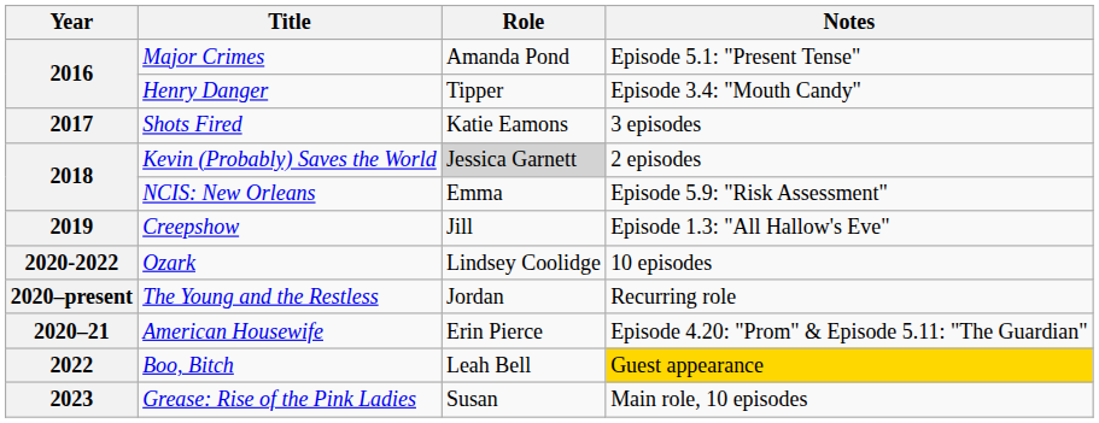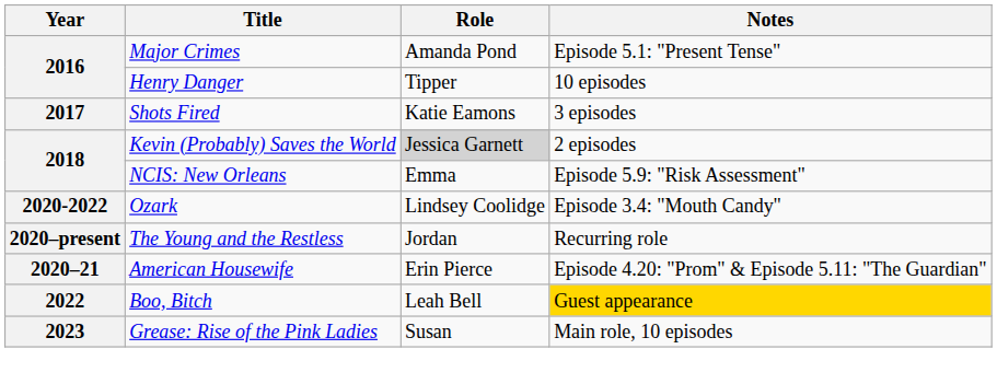 <table class = "wikitable sortable plainrowheaders">
 <tr>
 <th>Year</th>
 <th>Title</th>
 <th>Role<br></th>
 <th>Notes</th>
 </tr>
 <tr>
 <th scope="row" rowspan="2">2016</th>
 <td><em><a href='#'>Major Crimes</a></em></td>
 <td>Amanda Pond</td>
 <td>Episode 5.1: "Present Tense"</td>
 </tr>
 <tr>
 <td><em><a href='#'>Henry Danger</a></em></td>
 <td>Tipper</td>
-<td>Episode 3.4: "Mouth Candy"</td>
+<td>10 episodes</td>
 </tr>
 <tr>
 <th scope="row">2017</th>
 <td><em><a href='#'>Shots Fired</a></em></td>
 <td>Katie Eamons</td>
 <td>3 episodes</td>
 </tr>
 <tr>
 <th scope="row" rowspan="2">2018</th>
 <td><em><a href='#'>Kevin (Probably) Saves the World</a></em></td>
 <td style="background: lightgrey;">Jessica Garnett</td>
 <td>2 episodes</td>
 </tr>
 <tr>
 <td><em><a href='#'>NCIS: New Orleans</a></em></td>
 <td>Emma</td>
 <td>Episode 5.9: "Risk Assessment"</td>
 </tr>
 <tr>
-<th scope="row">2019</th>
-<td><em><a href='#'>Creepshow</a></em></td>
-<td>Jill</td>
-<td>Episode 1.3: "All Hallow's Eve"</td>
-</tr>
-<tr>
 <th scope="row">2020-2022</th>
 <td><em><a href='#'>Ozark</a></em></td>
 <td>Lindsey Coolidge</td>
-<td>10 episodes</td>
+<td>Episode 3.4: "Mouth Candy"</td>
 </tr>
 <tr>
 <th scope="row">2020–present</th>
 <td><em><a href='#'>The Young and the Restless</a></em></td>
 <td>Jordan</td>
 <td>Recurring role</td>
 </tr>
 <tr>
 <th scope="row">2020–21</th>
 <td><em><a href='#'>American Housewife</a></em></td>
 <td>Erin Pierce</td>
 <td>Episode 4.20: "Prom" & Episode 5.11: "The Guardian"</td>
 </tr>
 <tr>
 <th scope="row">2022</th>
 <td><em><a href='#'>Boo, Bitch</a></em></td>
 <td>Leah Bell</td>
 <td style="background: gold;">Guest appearance</td>
 </tr>
 <tr>
 <th scope="row">2023</th>
 <td><em><a href='#'>Grease: Rise of the Pink Ladies</a></em></td>
 <td>Susan</td>
 <td>Main role, 10 episodes</td>
 </tr>
 </table>
